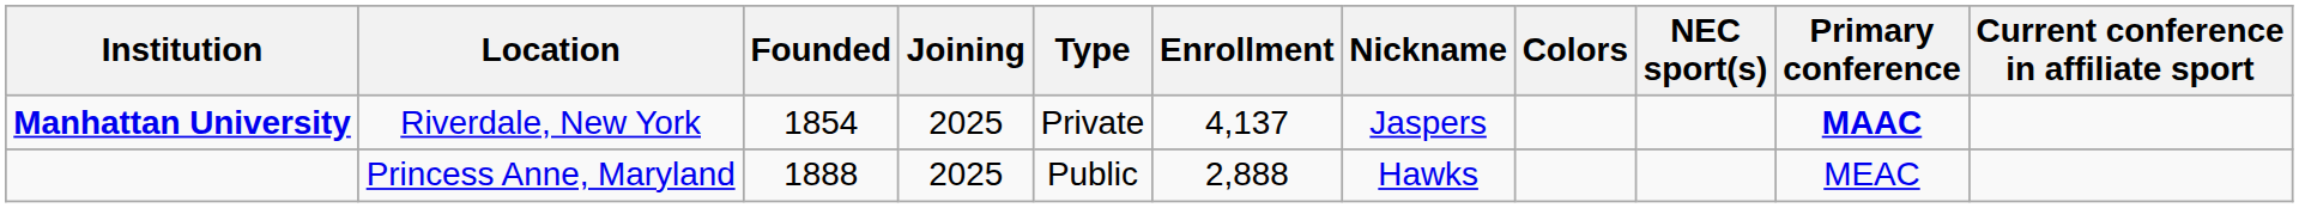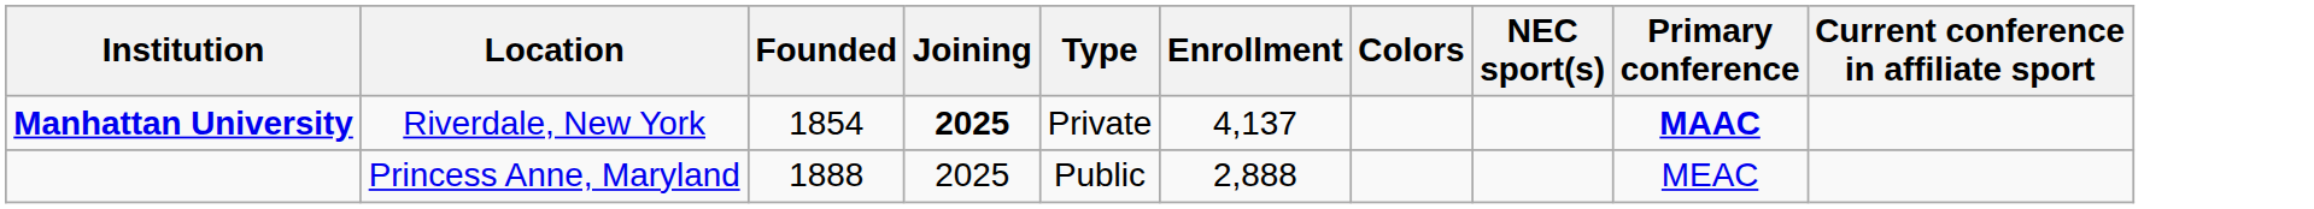 <table class="sortable wikitable" style="text-align: center;">
 <tr>
 <th>Institution</th>
 <th>Location</th>
 <th>Founded</th>
 <th>Joining</th>
 <th>Type</th>
 <th>Enrollment</th>
-<th>Nickname</th>
 <th class="unsortable">Colors</th>
 <th>NEC<br>sport(s)</th>
 <th>Primary<br>conference</th>
 <th>Current conference<br>in affiliate sport</th>
 </tr>
 <tr>
 <td><strong><a href='#'>Manhattan University</a></strong></td>
 <td><a href='#'>Riverdale, New York</a></td>
 <td>1854</td>
-<td>2025</td>
+<td><strong>2025</strong></td>
 <td>Private</td>
 <td>4,137</td>
-<td><a href='#'>Jaspers</a></td>
 <td></td>
 <td></td>
 <td><strong><a href='#'>MAAC</a></strong></td>
 <td></td>
 </tr>
 <tr>
 <td><strong></strong></td>
 <td><a href='#'>Princess Anne, Maryland</a></td>
 <td>1888</td>
 <td>2025</td>
 <td>Public<br></td>
 <td>2,888</td>
-<td><a href='#'>Hawks</a></td>
 <td></td>
 <td></td>
 <td><a href='#'>MEAC</a></td>
 <td></td>
 </tr>
 </table>
